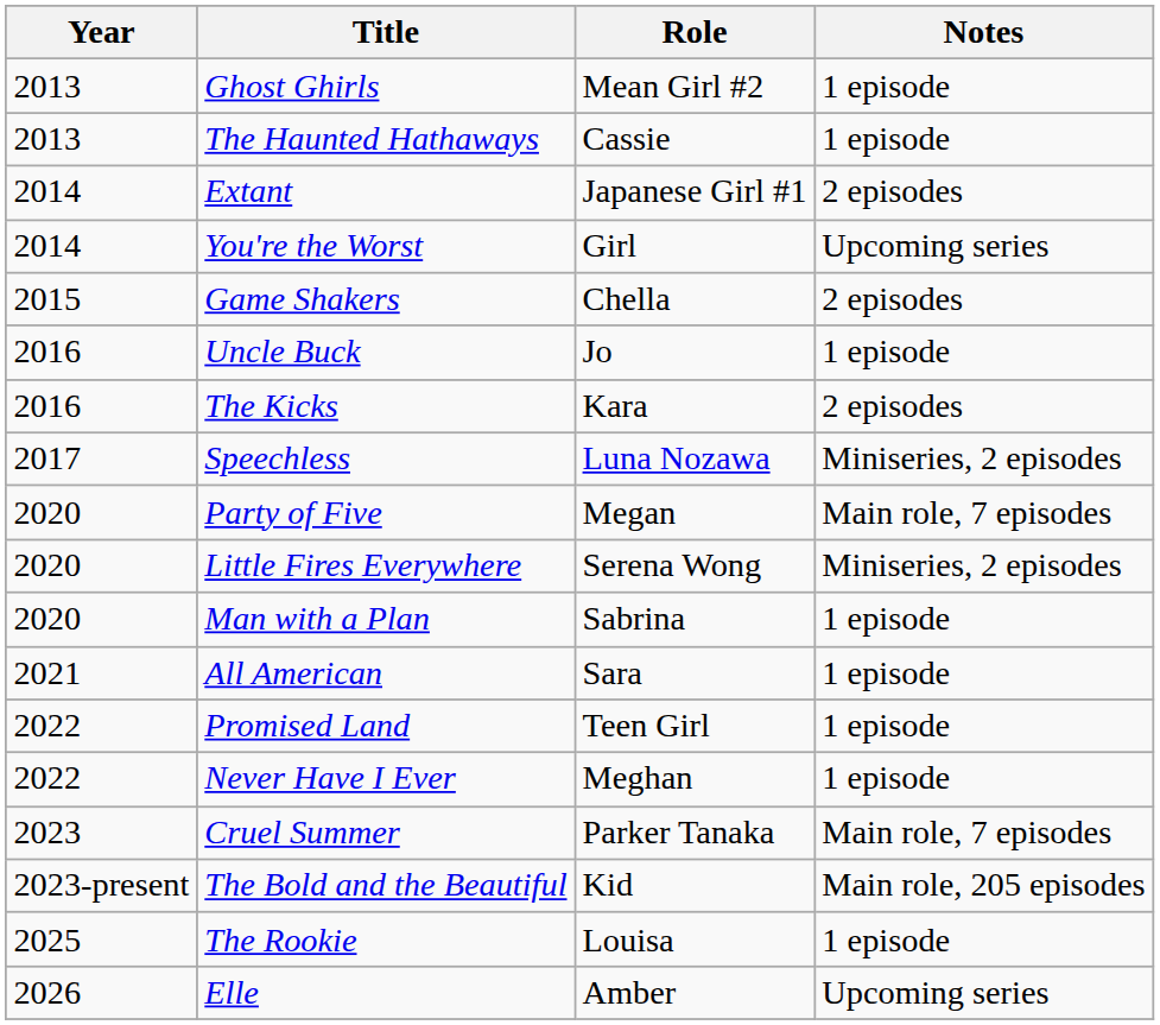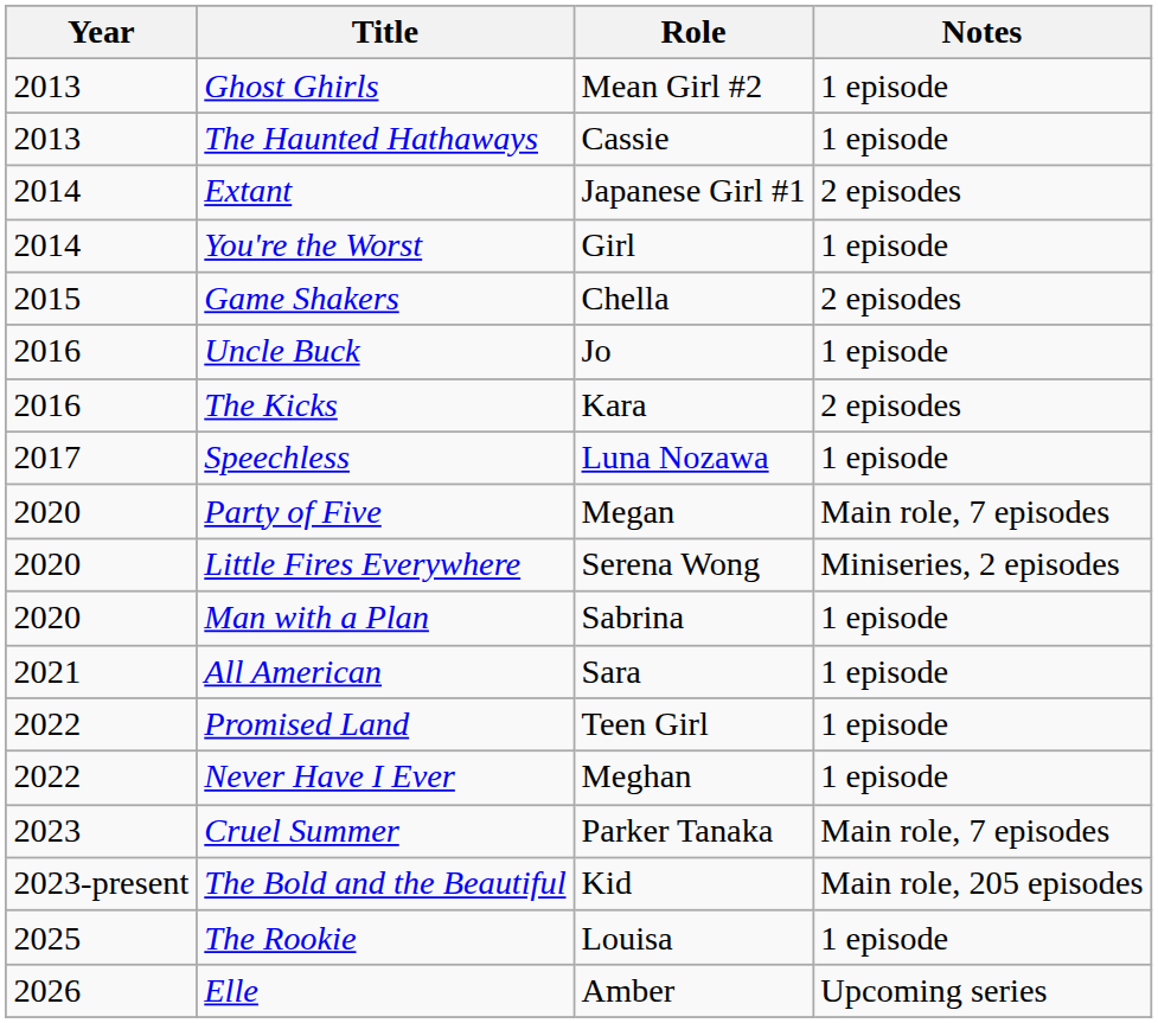 <table class="wikitable sortable">
 <tr>
 <th>Year</th>
 <th>Title</th>
 <th>Role</th>
 <th class="unsortable">Notes</th>
 </tr>
 <tr>
 <td>2013</td>
 <td><em><a href='#'>Ghost Ghirls</a></em></td>
 <td>Mean Girl #2</td>
 <td>1 episode</td>
 </tr>
 <tr>
 <td>2013</td>
 <td><em><a href='#'>The Haunted Hathaways</a></em></td>
 <td>Cassie</td>
 <td>1 episode</td>
 </tr>
 <tr>
 <td>2014</td>
 <td><em><a href='#'>Extant</a></em></td>
 <td>Japanese Girl #1</td>
 <td>2 episodes</td>
 </tr>
 <tr>
 <td>2014</td>
 <td><em><a href='#'>You're the Worst</a></em></td>
 <td>Girl</td>
-<td>Upcoming series</td>
+<td>1 episode</td>
 </tr>
 <tr>
 <td>2015</td>
 <td><em><a href='#'>Game Shakers</a></em></td>
 <td>Chella</td>
 <td>2 episodes</td>
 </tr>
 <tr>
 <td>2016</td>
 <td><em><a href='#'>Uncle Buck</a></em></td>
 <td>Jo</td>
 <td>1 episode</td>
 </tr>
 <tr>
 <td>2016</td>
 <td><em><a href='#'>The Kicks</a></em></td>
 <td>Kara</td>
 <td>2 episodes</td>
 </tr>
 <tr>
 <td>2017</td>
 <td><em><a href='#'>Speechless</a></em></td>
 <td><a href='#'>Luna Nozawa</a></td>
-<td>Miniseries, 2 episodes</td>
+<td>1 episode</td>
 </tr>
 <tr>
 <td>2020</td>
 <td><em><a href='#'>Party of Five</a></em></td>
 <td>Megan</td>
 <td>Main role, 7 episodes</td>
 </tr>
 <tr>
 <td>2020</td>
 <td><em><a href='#'>Little Fires Everywhere</a></em></td>
 <td>Serena Wong</td>
 <td>Miniseries, 2 episodes</td>
 </tr>
 <tr>
 <td>2020</td>
 <td><em><a href='#'>Man with a Plan</a></em></td>
 <td>Sabrina</td>
 <td>1 episode</td>
 </tr>
 <tr>
 <td>2021</td>
 <td><em><a href='#'>All American</a></em></td>
 <td>Sara</td>
 <td>1 episode</td>
 </tr>
 <tr>
 <td>2022</td>
 <td><em><a href='#'>Promised Land</a></em></td>
 <td>Teen Girl</td>
 <td>1 episode</td>
 </tr>
 <tr>
 <td>2022</td>
 <td><em><a href='#'>Never Have I Ever</a></em></td>
 <td>Meghan</td>
 <td>1 episode</td>
 </tr>
 <tr>
 <td>2023</td>
 <td><em><a href='#'>Cruel Summer</a></em></td>
 <td>Parker Tanaka</td>
 <td>Main role, 7 episodes</td>
 </tr>
 <tr>
 <td>2023-present</td>
 <td><em><a href='#'>The Bold and the Beautiful</a></em></td>
 <td>Kid</td>
 <td>Main role, 205 episodes</td>
 </tr>
 <tr>
 <td>2025</td>
 <td><em><a href='#'>The Rookie</a></em></td>
 <td>Louisa</td>
 <td>1 episode</td>
 </tr>
 <tr>
 <td>2026</td>
 <td><em><a href='#'>Elle</a></em></td>
 <td>Amber</td>
 <td>Upcoming series</td>
 </tr>
 </table>
